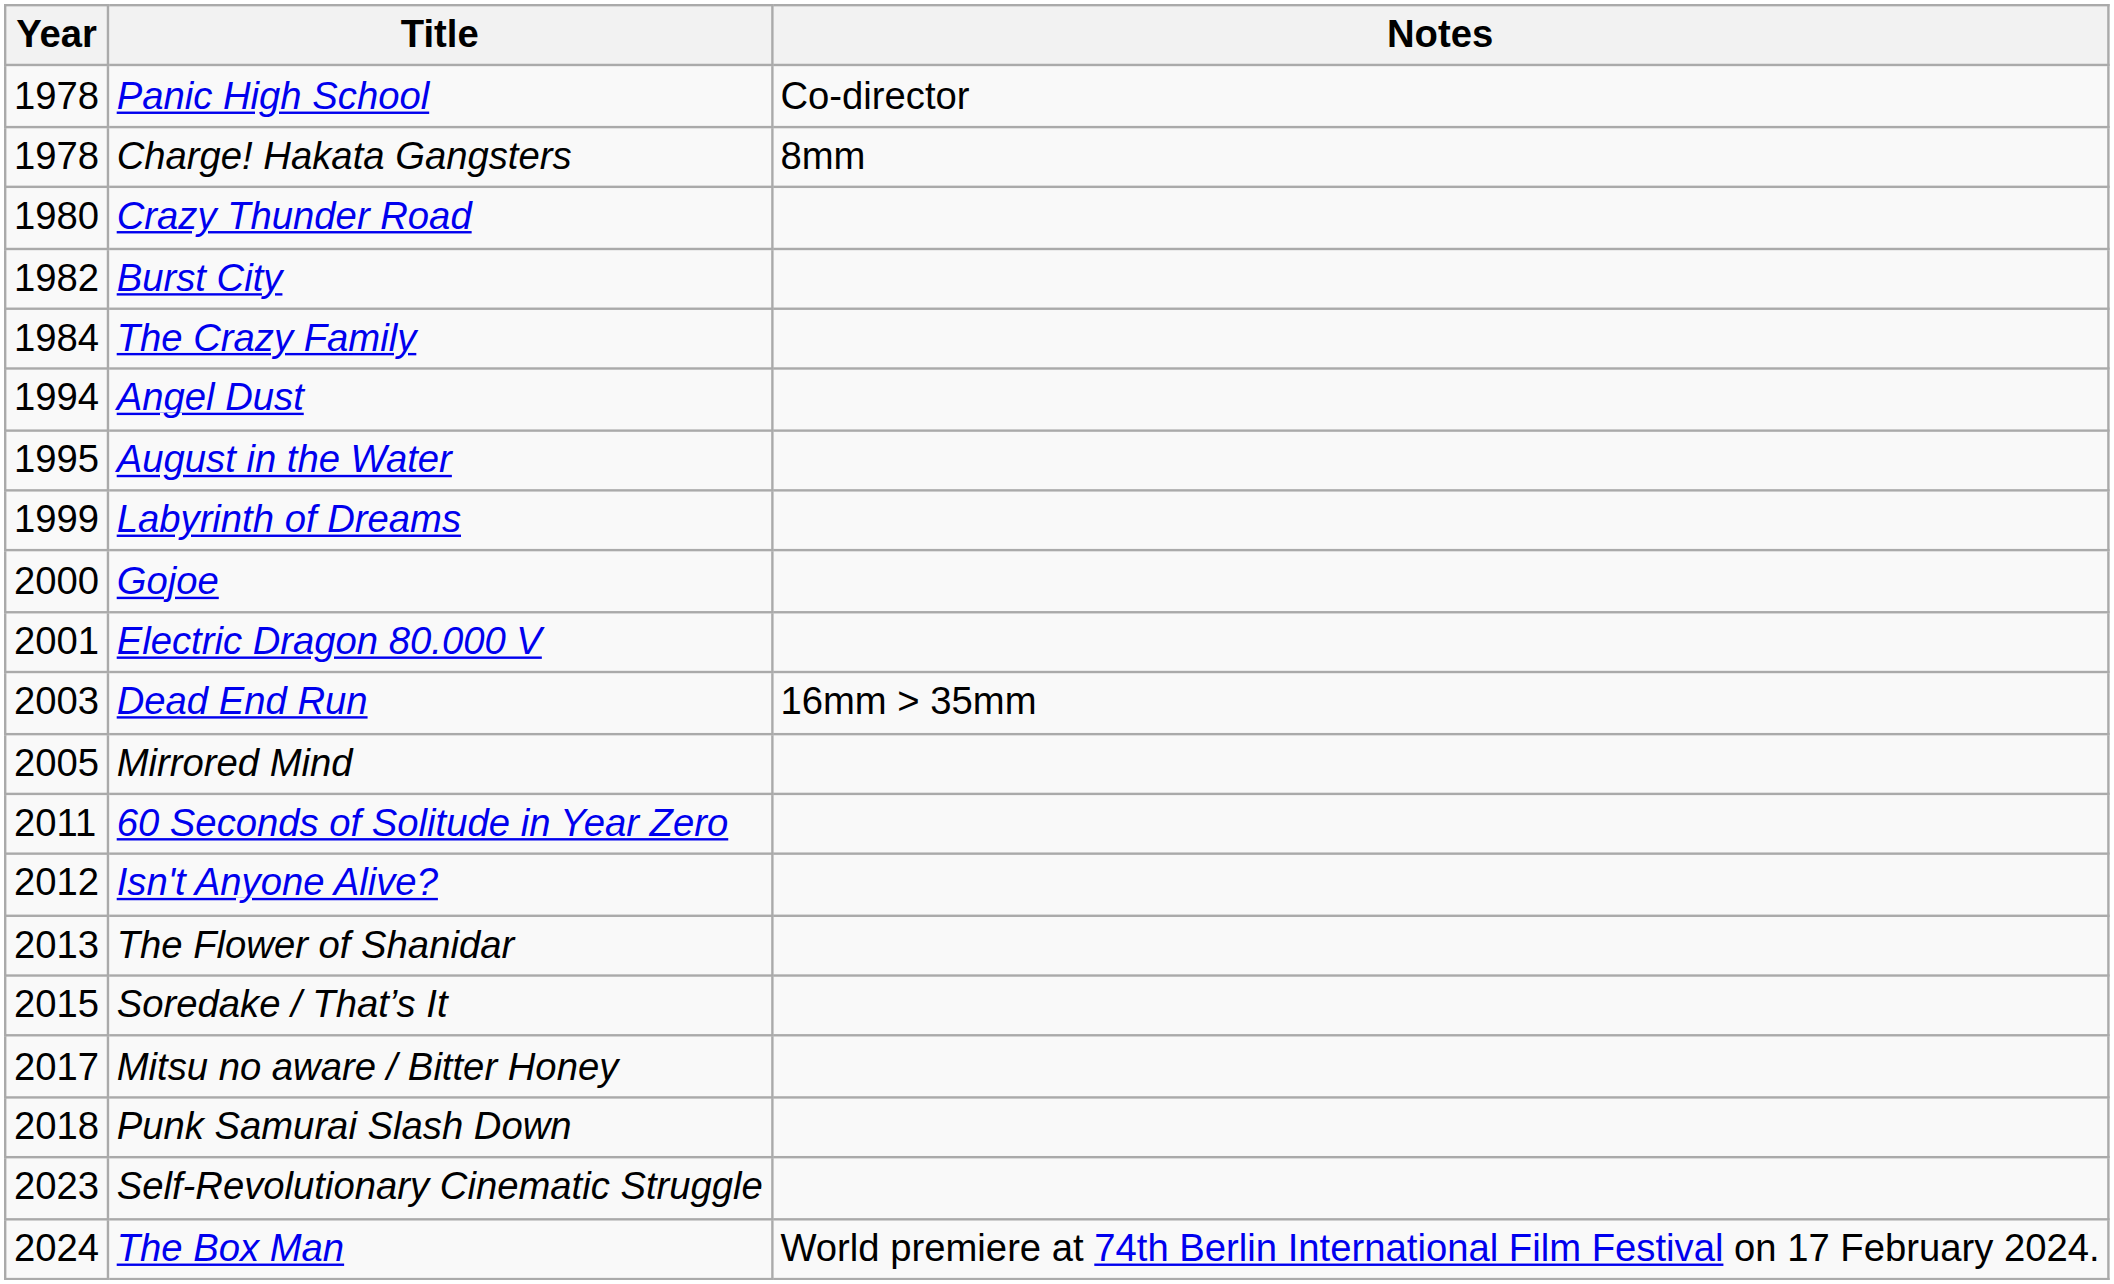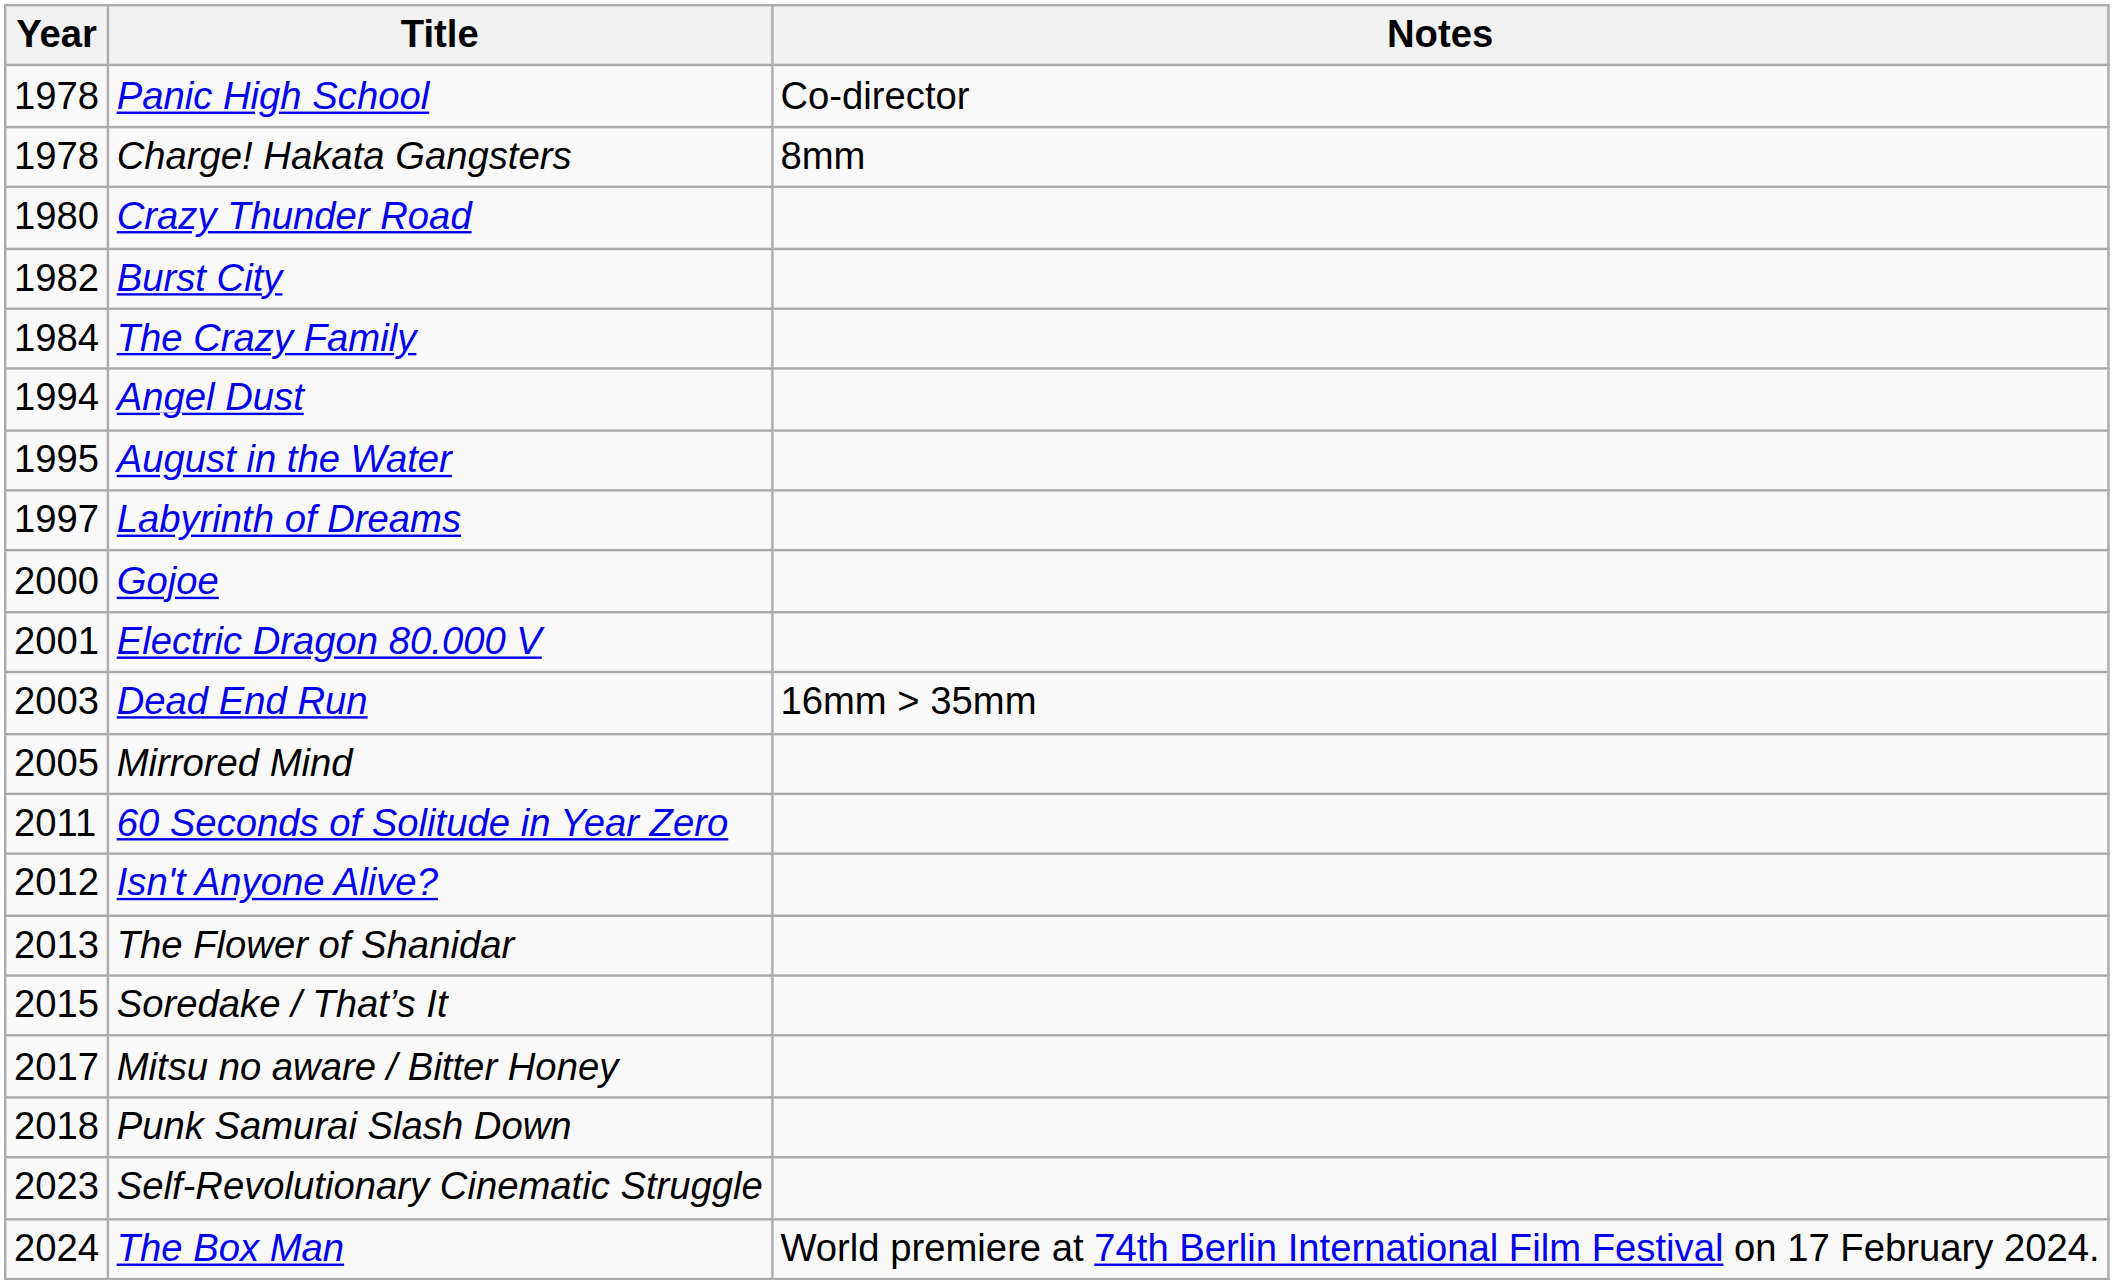 <table class="wikitable">
 <tr>
 <th>Year</th>
 <th>Title</th>
 <th>Notes</th>
 </tr>
 <tr>
 <td>1978</td>
 <td><em><a href='#'>Panic High School</a></em></td>
 <td>Co-director</td>
 </tr>
 <tr>
 <td>1978</td>
 <td><em>Charge! Hakata Gangsters</em></td>
 <td>8mm</td>
 </tr>
 <tr>
 <td>1980</td>
 <td><em><a href='#'>Crazy Thunder Road</a></em></td>
 <td></td>
 </tr>
 <tr>
 <td>1982</td>
 <td><em><a href='#'>Burst City</a></em></td>
 <td></td>
 </tr>
 <tr>
 <td>1984</td>
 <td><em><a href='#'>The Crazy Family</a></em></td>
 <td></td>
 </tr>
 <tr>
 <td>1994</td>
 <td><em><a href='#'>Angel Dust</a></em></td>
 <td></td>
 </tr>
 <tr>
 <td>1995</td>
 <td><em><a href='#'>August in the Water</a></em></td>
 <td></td>
 </tr>
 <tr>
-<td>1999</td>
+<td>1997</td>
 <td><em><a href='#'>Labyrinth of Dreams</a></em></td>
 <td></td>
 </tr>
 <tr>
 <td>2000</td>
 <td><em><a href='#'>Gojoe</a></em></td>
 <td></td>
 </tr>
 <tr>
 <td>2001</td>
 <td><em><a href='#'>Electric Dragon 80.000 V</a></em></td>
 <td></td>
 </tr>
 <tr>
 <td>2003</td>
 <td><em><a href='#'>Dead End Run</a></em></td>
 <td>16mm > 35mm</td>
 </tr>
 <tr>
 <td>2005</td>
 <td><em>Mirrored Mind</em></td>
 <td></td>
 </tr>
 <tr>
 <td>2011</td>
 <td><em><a href='#'>60 Seconds of Solitude in Year Zero</a></em></td>
 <td></td>
 </tr>
 <tr>
 <td>2012</td>
 <td><em><a href='#'>Isn't Anyone Alive?</a></em></td>
 <td></td>
 </tr>
 <tr>
 <td>2013</td>
 <td><em>The Flower of Shanidar</em></td>
 <td></td>
 </tr>
 <tr>
 <td>2015</td>
 <td><em>Soredake / That’s It</em></td>
 <td></td>
 </tr>
 <tr>
 <td>2017</td>
 <td><em>Mitsu no aware / Bitter Honey</em></td>
 <td></td>
 </tr>
 <tr>
 <td>2018</td>
 <td><em>Punk Samurai Slash Down</em></td>
 <td></td>
 </tr>
 <tr>
 <td>2023</td>
 <td><em>Self-Revolutionary Cinematic Struggle</em></td>
 <td></td>
 </tr>
 <tr>
 <td>2024</td>
 <td><em><a href='#'>The Box Man</a></em></td>
 <td>World premiere at <a href='#'>74th Berlin International Film Festival</a> on 17 February 2024.</td>
 </tr>
 </table>
